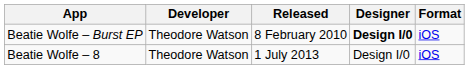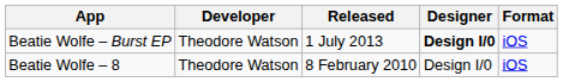 <table class="wikitable">
 <tr>
 <th>App</th>
 <th>Developer</th>
 <th>Released</th>
 <th>Designer</th>
 <th>Format</th>
 </tr>
 <tr>
 <td>Beatie Wolfe – <em>Burst EP</em></td>
 <td>Theodore Watson</td>
-<td>8 February 2010</td>
+<td>1 July 2013</td>
 <td><strong>Design I/0</strong></td>
 <td><a href='#'>iOS</a></td>
 </tr>
 <tr>
 <td>Beatie Wolfe – 8</td>
 <td>Theodore Watson</td>
-<td>1 July 2013</td>
+<td>8 February 2010</td>
 <td>Design I/0</td>
 <td><a href='#'>iOS</a></td>
 </tr>
 </table>
